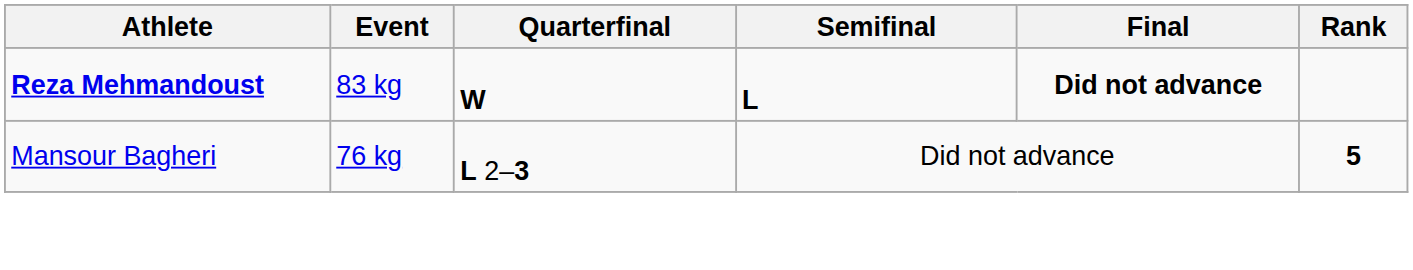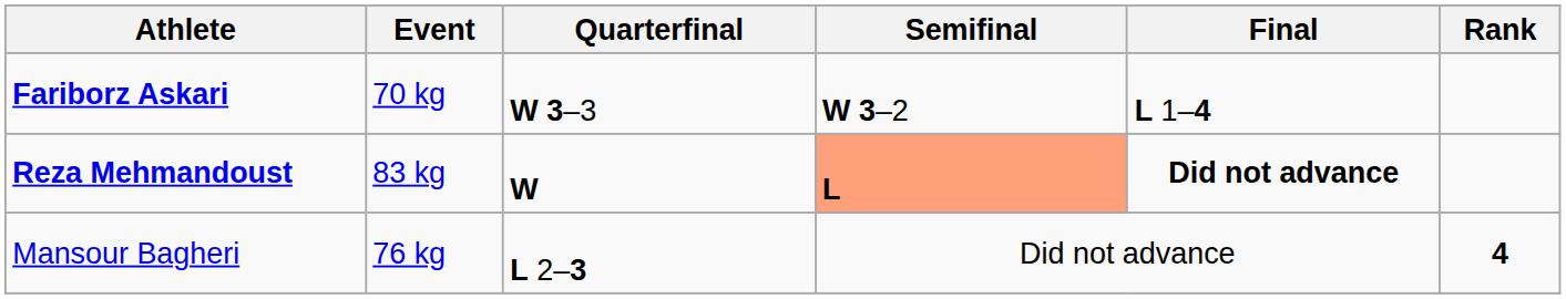 <table class="wikitable" width="85%" style="text-align:left; font-size:90%">
 <tr>
 <th width="15%">Athlete</th>
 <th width="5%">Event</th>
 <th width="13%">Quarterfinal</th>
 <th width="13%">Semifinal</th>
 <th width="13%">Final</th>
 <th width="4%">Rank</th>
 </tr>
 <tr>
+<td><strong><a href='#'>Fariborz Askari</a></strong></td>
+<td><a href='#'>70 kg</a></td>
+<td><br><strong>W</strong> <strong>3</strong>–3</td>
+<td><br><strong>W</strong> <strong>3</strong>–2</td>
+<td><br><strong>L</strong> 1–<strong>4</strong></td>
+<td align=center></td>
+</tr>
+<tr>
 <td><strong><a href='#'>Reza Mehmandoust</a></strong></td>
 <td><a href='#'>83 kg</a></td>
 <td><br><strong>W</strong></td>
-<td><br><strong>L</strong></td>
+<td style="background: lightsalmon;"><br><strong>L</strong></td>
 <td align=center><strong>Did not advance</strong></td>
 <td align=center></td>
 </tr>
 <tr>
 <td><a href='#'>Mansour Bagheri</a></td>
 <td><a href='#'>76 kg</a></td>
 <td><br><strong>L</strong> 2–<strong>3</strong></td>
 <td colspan=2 align=center>Did not advance</td>
-<td align=center><strong>5</strong></td>
+<td align=center><strong>4</strong></td>
 </tr>
 </table>
